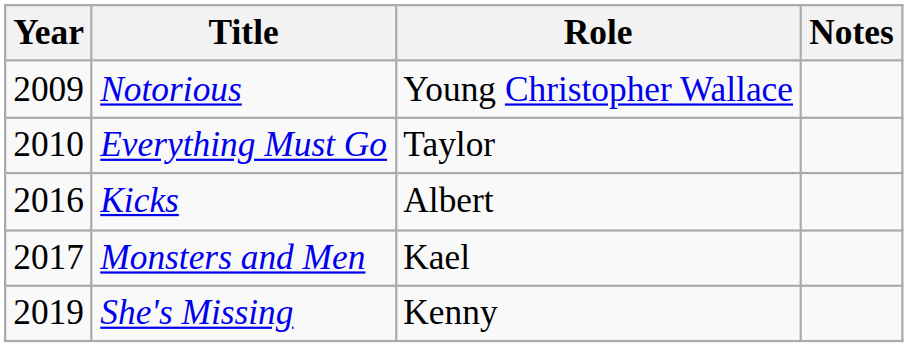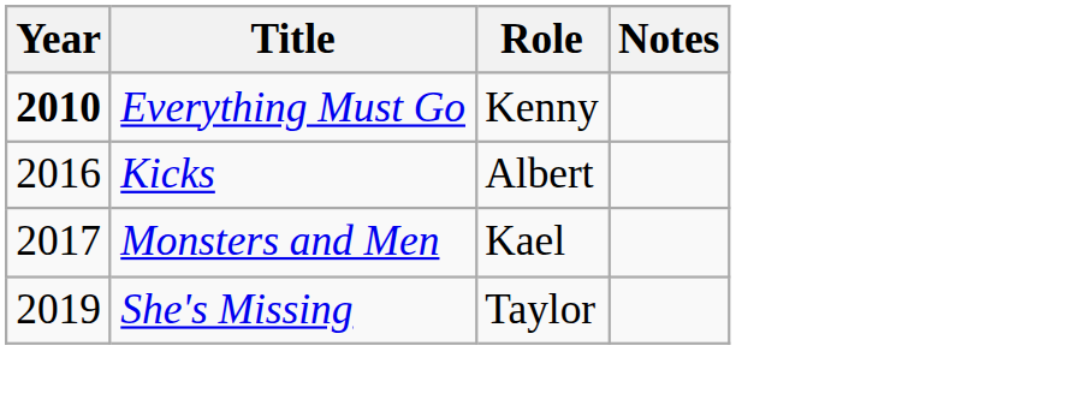 <table class="wikitable sortable">
 <tr>
 <th>Year</th>
 <th>Title</th>
 <th>Role</th>
 <th>Notes</th>
 </tr>
 <tr>
-<td>2009</td>
-<td><em><a href='#'>Notorious</a></em></td>
-<td>Young <a href='#'>Christopher Wallace</a></td>
-<td></td>
-</tr>
-<tr>
-<td>2010</td>
+<td><strong>2010</strong></td>
 <td><em><a href='#'>Everything Must Go</a></em></td>
-<td>Taylor</td>
+<td>Kenny</td>
 <td></td>
 </tr>
 <tr>
 <td>2016</td>
 <td><em><a href='#'>Kicks</a></em></td>
 <td>Albert</td>
 <td></td>
 </tr>
 <tr>
 <td>2017</td>
 <td><em><a href='#'>Monsters and Men</a></em></td>
 <td>Kael</td>
 <td></td>
 </tr>
 <tr>
 <td>2019</td>
 <td><em><a href='#'>She's Missing</a></em></td>
-<td>Kenny</td>
+<td>Taylor</td>
 <td></td>
 </tr>
 </table>
